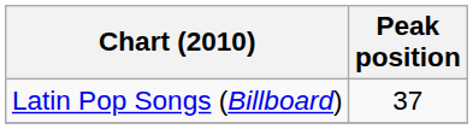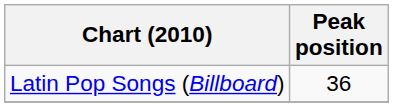 <table class="wikitable plainrowheaders">
 <tr>
 <th scope="col">Chart (2010)</th>
 <th scope="col">Peak<br>position</th>
 </tr>
 <tr>
 <td><a href='#'>Latin Pop Songs</a> (<em><a href='#'>Billboard</a></em>)</td>
-<td style="text-align:center;">37</td>
+<td style="text-align:center;">36</td>
 </tr>
 <tr>
 </tr>
 </table>
